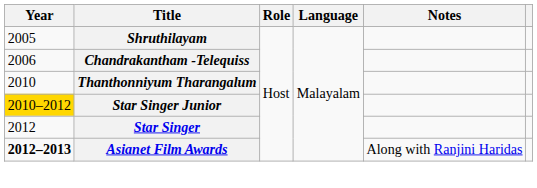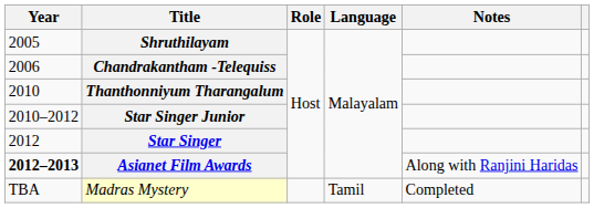 <table class="wikitable sortable plainrowheaders">
 <tr style="text-align:center;">
 <th>Year</th>
 <th>Title</th>
 <th>Role</th>
 <th>Language</th>
 <th class="unsortable">Notes</th>
 <th class="unsortable"></th>
 </tr>
 <tr>
 <td>2005</td>
 <th scope="row"><em>Shruthilayam</em></th>
 <td rowspan="6">Host</td>
 <td rowspan="6">Malayalam</td>
 <td></td>
 <td></td>
 </tr>
 <tr>
 <td>2006</td>
 <th scope="row"><em>Chandrakantham -Telequiss</em></th>
 <td></td>
 <td></td>
 </tr>
 <tr>
 <td>2010</td>
 <th scope="row"><em>Thanthonniyum Tharangalum</em></th>
 <td></td>
 <td></td>
 </tr>
 <tr>
-<td style="background: gold;">2010–2012</td>
+<td>2010–2012</td>
 <th scope="row"><em>Star Singer Junior</em></th>
 <td></td>
 <td></td>
 </tr>
 <tr>
 <td>2012</td>
 <th scope="row"><em><a href='#'>Star Singer</a></em></th>
 <td></td>
 <td></td>
 </tr>
 <tr>
 <td><strong>2012–2013</strong></td>
 <th scope="row"><em><a href='#'>Asianet Film Awards</a></em></th>
 <td>Along with <a href='#'>Ranjini Haridas</a></td>
 <td></td>
 </tr>
+<tr>
+<td>TBA</td>
+<td style="background: #FFFFCC;"><em>Madras Mystery</em> </td>
+<td></td>
+<td>Tamil</td>
+<td>Completed</td>
+<td></td>
+</tr>
 </table>
